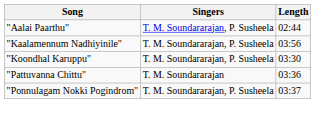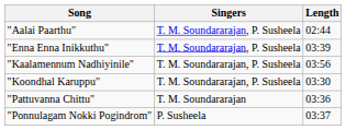 <table class="wikitable">
 <tr>
 <th>Song</th>
 <th>Singers</th>
 <th>Length</th>
 </tr>
 <tr>
 <td>"Aalai Paarthu"</td>
 <td><a href='#'>T. M. Soundararajan</a>, P. Susheela</td>
 <td>02:44</td>
+</tr>
+<tr>
+<td>"Enna Enna Inikkuthu"</td>
+<td><a href='#'>T. M. Soundararajan</a>, P. Susheela</td>
+<td>03:39</td>
 </tr>
 <tr>
 <td>"Kaalamennum Nadhiyinile"</td>
 <td>T. M. Soundararajan, P. Susheela</td>
 <td>03:56</td>
 </tr>
 <tr>
 <td>"Koondhal Karuppu"</td>
 <td>T. M. Soundararajan, P. Susheela</td>
 <td>03:30</td>
 </tr>
 <tr>
 <td>"Pattuvanna Chittu"</td>
 <td>T. M. Soundararajan</td>
 <td>03:36</td>
 </tr>
 <tr>
 <td>"Ponnulagam Nokki Pogindrom"</td>
-<td>T. M. Soundararajan, P. Susheela</td>
+<td>P. Susheela</td>
 <td>03:37</td>
 </tr>
 </table>
